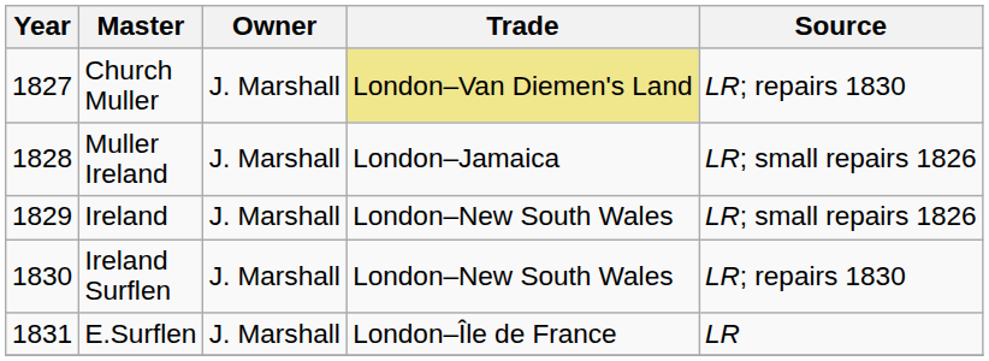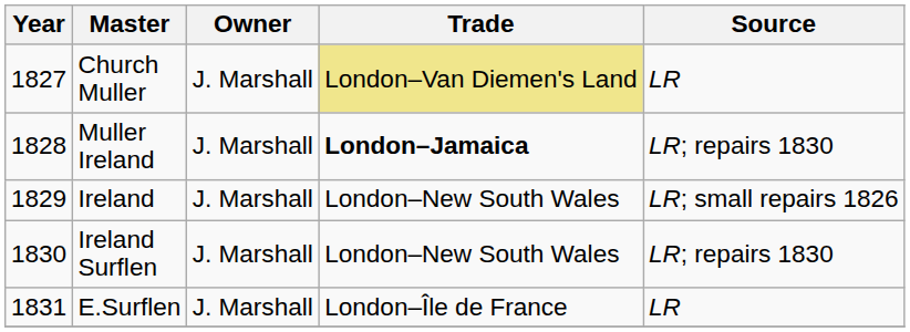 <table class=" wikitable">
 <tr>
 <th>Year</th>
 <th>Master</th>
 <th>Owner</th>
 <th>Trade</th>
 <th>Source</th>
 </tr>
 <tr>
 <td>1827</td>
 <td>Church<br>Muller</td>
 <td>J. Marshall</td>
 <td style="background: khaki;">London–Van Diemen's Land</td>
-<td><em>LR</em>; repairs 1830</td>
+<td><em>LR</em></td>
 </tr>
 <tr>
 <td>1828</td>
 <td>Muller<br>Ireland</td>
 <td>J. Marshall</td>
-<td>London–Jamaica</td>
-<td><em>LR</em>; small repairs 1826</td>
+<td><strong>London–Jamaica</strong></td>
+<td><em>LR</em>; repairs 1830</td>
 </tr>
 <tr>
 <td>1829</td>
 <td>Ireland</td>
 <td>J. Marshall</td>
 <td>London–New South Wales</td>
 <td><em>LR</em>; small repairs 1826</td>
 </tr>
 <tr>
 <td>1830</td>
 <td>Ireland<br>Surflen</td>
 <td>J. Marshall</td>
 <td>London–New South Wales</td>
 <td><em>LR</em>; repairs 1830</td>
 </tr>
 <tr>
 <td>1831</td>
 <td>E.Surflen</td>
 <td>J. Marshall</td>
 <td>London–Île de France</td>
 <td><em>LR</em></td>
 </tr>
 <tr>
 </tr>
 </table>
